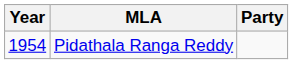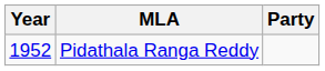 <table class="sortable wikitable">
 <tr>
 <th>Year</th>
 <th>MLA</th>
 <th colspan="2">Party</th>
 </tr>
 <tr>
-<td><a href='#'>1954</a></td>
+<td><a href='#'>1952</a></td>
 <td><a href='#'>Pidathala Ranga Reddy</a></td>
 <td></td>
 </tr>
 </table>
